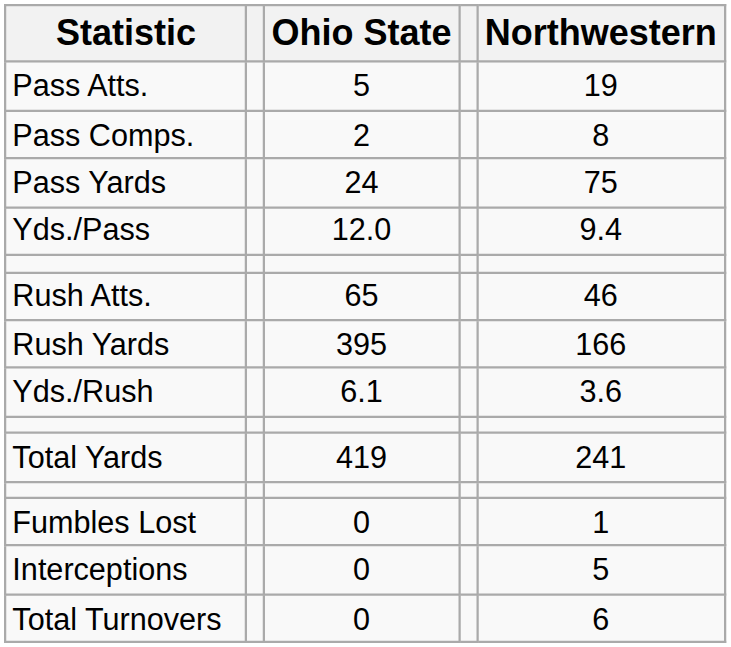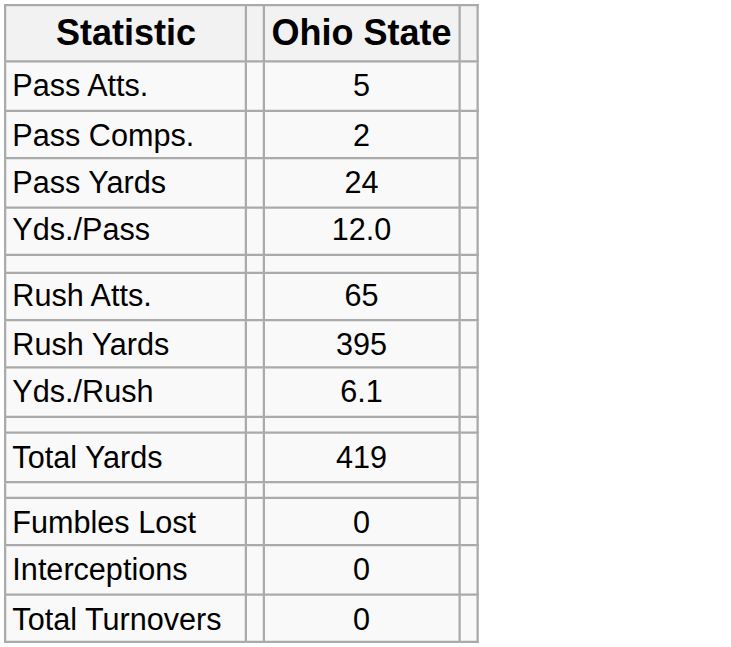 <table class="wikitable">
 <tr>
 <th scope="col" align="left" width="100px">Statistic</th>
 <th></th>
 <th scope="col" text-align="center" width="80px">Ohio State</th>
 <th></th>
-<th scope="col" text-align="center" width="80px">Northwestern</th>
 </tr>
 <tr>
 <td style="font-size:85%;">Pass Atts.</td>
 <td></td>
 <td style="text-align: center; font-size:85%;">5</td>
 <td></td>
-<td style="text-align: center; font-size:85%;">19</td>
 </tr>
 <tr>
 <td style="font-size:85%;">Pass Comps.</td>
 <td></td>
 <td style="text-align: center; font-size:85%;">2</td>
 <td></td>
-<td style="text-align: center; font-size:85%;">8</td>
 </tr>
 <tr>
 <td style="font-size:85%;">Pass Yards</td>
 <td></td>
 <td style="text-align: center; font-size:85%;">24</td>
 <td></td>
-<td style="text-align: center; font-size:85%;">75</td>
 </tr>
 <tr>
 <td style="font-size:85%;">Yds./Pass</td>
 <td></td>
 <td style="text-align: center; font-size:85%;">12.0</td>
 <td></td>
-<td style="text-align: center; font-size:85%;">9.4</td>
 </tr>
 <tr>
-<td></td>
 <td></td>
 <td></td>
 <td></td>
 <td></td>
 </tr>
 <tr>
 <td style="font-size:85%;">Rush Atts.</td>
 <td></td>
 <td style="text-align: center; font-size:85%;">65</td>
 <td></td>
-<td style="text-align: center; font-size:85%;">46</td>
 </tr>
 <tr>
 <td style="font-size:85%;">Rush Yards</td>
 <td></td>
 <td style="text-align: center; font-size:85%;">395</td>
 <td></td>
-<td style="text-align: center; font-size:85%;">166</td>
 </tr>
 <tr>
 <td style="font-size:85%;">Yds./Rush</td>
 <td></td>
 <td style="text-align: center; font-size:85%;">6.1</td>
 <td></td>
-<td style="text-align: center; font-size:85%;">3.6</td>
 </tr>
 <tr>
-<td></td>
 <td></td>
 <td></td>
 <td></td>
 <td></td>
 </tr>
 <tr>
 <td style="font-size:85%;">Total Yards</td>
 <td></td>
 <td style="text-align: center; font-size:85%;">419</td>
 <td></td>
-<td style="text-align: center; font-size:85%;">241</td>
 </tr>
 <tr>
-<td></td>
 <td></td>
 <td></td>
 <td></td>
 <td></td>
 </tr>
 <tr>
 <td style="font-size:85%;">Fumbles Lost</td>
 <td></td>
 <td style="text-align: center; font-size:85%;">0</td>
 <td></td>
-<td style="text-align: center; font-size:85%;">1</td>
 </tr>
 <tr>
 <td style="font-size:85%;">Interceptions</td>
 <td></td>
 <td style="text-align: center; font-size:85%;">0</td>
 <td></td>
-<td style="text-align: center; font-size:85%;">5</td>
 </tr>
 <tr>
 <td style="font-size:85%;">Total Turnovers</td>
 <td></td>
 <td style="text-align: center; font-size:85%;">0</td>
 <td></td>
-<td style="text-align: center; font-size:85%;">6</td>
 </tr>
 </table>
